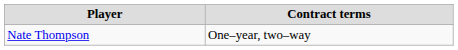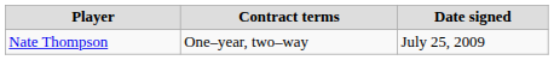 <table class="wikitable" width=90%>
 <tr align="center"  bgcolor="#dddddd">
 <td><strong>Player</strong></td>
 <td><strong>Contract terms</strong></td>
+<td><strong>Date signed</strong></td>
 </tr>
 <tr>
 <td><a href='#'>Nate Thompson</a></td>
 <td>One–year, two–way</td>
+<td>July 25, 2009</td>
 </tr>
 </table>
